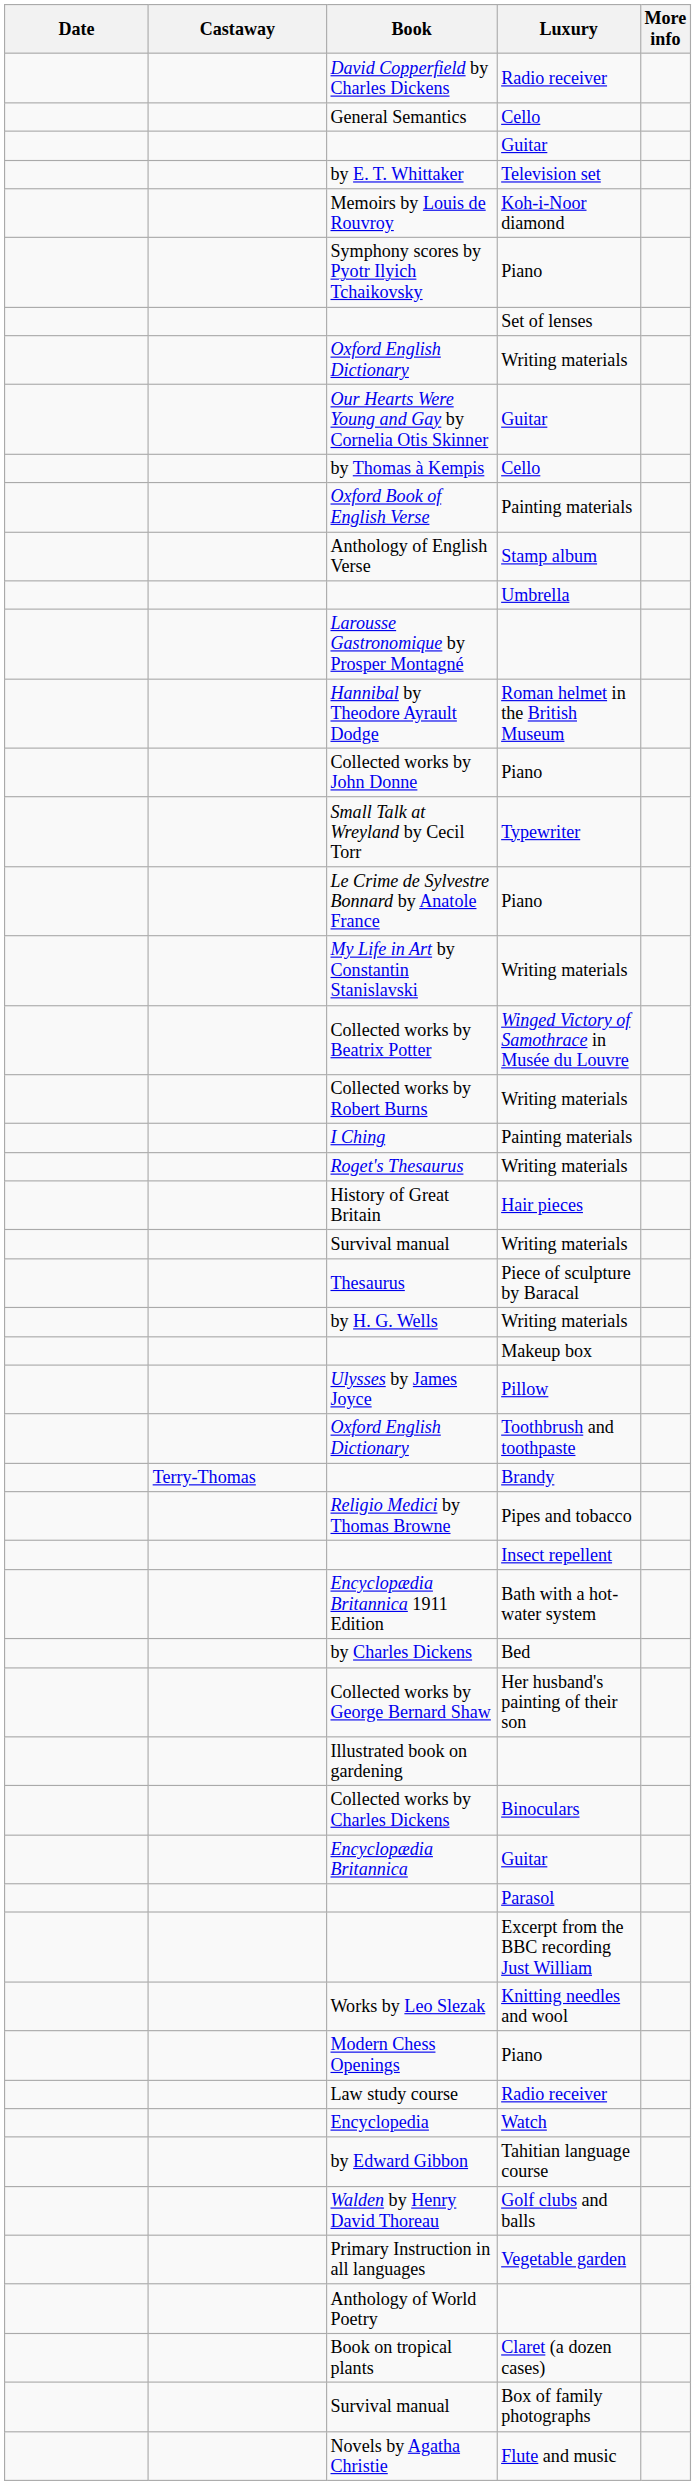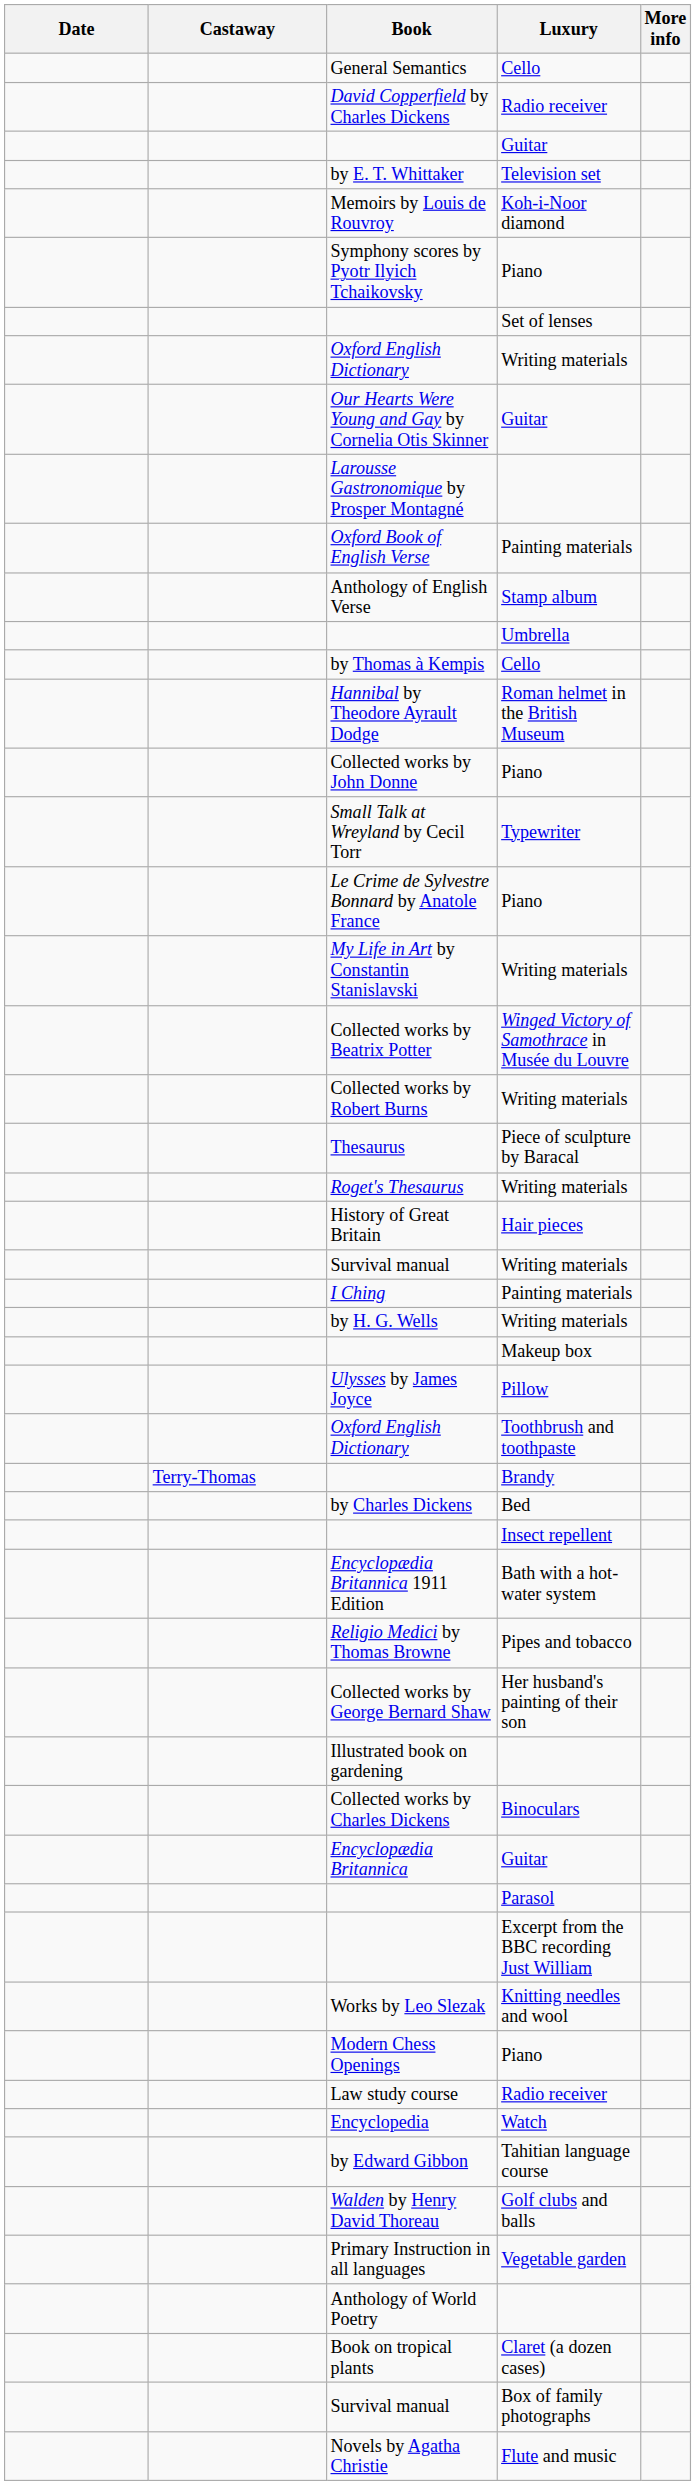 <table class="wikitable sortable">
 <tr>
 <th style="width:120px;">Date</th>
 <th style="width:150px;">Castaway</th>
 <th>Book</th>
 <th>Luxury</th>
 <th class="unsortable">More<br>info</th>
 </tr>
 <tr>
 <td></td>
 <td></td>
-<td><em><a href='#'>David Copperfield</a></em> by <a href='#'>Charles Dickens</a></td>
-<td><a href='#'>Radio receiver</a></td>
+<td>General Semantics</td>
+<td><a href='#'>Cello</a></td>
 <td></td>
 </tr>
 <tr>
 <td></td>
 <td></td>
-<td>General Semantics</td>
-<td><a href='#'>Cello</a></td>
+<td><em><a href='#'>David Copperfield</a></em> by <a href='#'>Charles Dickens</a></td>
+<td><a href='#'>Radio receiver</a></td>
 <td></td>
 </tr>
 <tr>
 <td></td>
 <td></td>
 <td></td>
 <td><a href='#'>Guitar</a></td>
 <td></td>
 </tr>
 <tr>
 <td></td>
 <td></td>
 <td> by <a href='#'>E. T. Whittaker</a></td>
 <td><a href='#'>Television set</a></td>
 <td></td>
 </tr>
 <tr>
 <td></td>
 <td></td>
 <td>Memoirs by <a href='#'>Louis de Rouvroy</a></td>
 <td><a href='#'>Koh-i-Noor</a> diamond</td>
 <td></td>
 </tr>
 <tr>
 <td></td>
 <td></td>
 <td>Symphony scores by <a href='#'>Pyotr Ilyich Tchaikovsky</a></td>
 <td>Piano</td>
 <td></td>
 </tr>
 <tr>
 <td></td>
 <td></td>
 <td></td>
 <td>Set of lenses</td>
 <td></td>
 </tr>
 <tr>
 <td></td>
 <td></td>
 <td><em><a href='#'>Oxford English Dictionary</a></em></td>
 <td>Writing materials</td>
 <td></td>
 </tr>
 <tr>
 <td></td>
 <td></td>
 <td><em><a href='#'>Our Hearts Were Young and Gay</a></em> by <a href='#'>Cornelia Otis Skinner</a></td>
 <td><a href='#'>Guitar</a></td>
 <td></td>
 </tr>
 <tr>
 <td></td>
 <td></td>
-<td> by <a href='#'>Thomas à Kempis</a></td>
-<td><a href='#'>Cello</a></td>
+<td><em><a href='#'>Larousse Gastronomique</a></em> by <a href='#'>Prosper Montagné</a></td>
+<td></td>
 <td></td>
 </tr>
 <tr>
 <td></td>
 <td></td>
 <td><em><a href='#'>Oxford Book of English Verse</a></em></td>
 <td>Painting materials</td>
 <td></td>
 </tr>
 <tr>
 <td></td>
 <td></td>
 <td>Anthology of English Verse</td>
 <td><a href='#'>Stamp album</a></td>
 <td></td>
 </tr>
 <tr>
 <td></td>
 <td></td>
 <td></td>
 <td><a href='#'>Umbrella</a></td>
 <td></td>
 </tr>
 <tr>
 <td></td>
 <td></td>
-<td><em><a href='#'>Larousse Gastronomique</a></em> by <a href='#'>Prosper Montagné</a></td>
-<td></td>
+<td> by <a href='#'>Thomas à Kempis</a></td>
+<td><a href='#'>Cello</a></td>
 <td></td>
 </tr>
 <tr>
 <td></td>
 <td></td>
 <td><em><a href='#'>Hannibal</a></em> by <a href='#'>Theodore Ayrault Dodge</a></td>
 <td><a href='#'>Roman helmet</a> in the <a href='#'>British Museum</a></td>
 <td></td>
 </tr>
 <tr>
 <td></td>
 <td></td>
 <td>Collected works by <a href='#'>John Donne</a></td>
 <td>Piano</td>
 <td></td>
 </tr>
 <tr>
 <td></td>
 <td></td>
 <td><em>Small Talk at Wreyland</em> by Cecil Torr</td>
 <td><a href='#'>Typewriter</a></td>
 <td></td>
 </tr>
 <tr>
 <td></td>
 <td></td>
 <td><em>Le Crime de Sylvestre Bonnard</em> by <a href='#'>Anatole France</a></td>
 <td>Piano</td>
 <td></td>
 </tr>
 <tr>
 <td></td>
 <td></td>
 <td><em><a href='#'>My Life in Art</a></em> by <a href='#'>Constantin Stanislavski</a></td>
 <td>Writing materials</td>
 <td></td>
 </tr>
 <tr>
 <td></td>
 <td></td>
 <td>Collected works by <a href='#'>Beatrix Potter</a></td>
 <td><em><a href='#'>Winged Victory of Samothrace</a></em> in <a href='#'>Musée du Louvre</a></td>
 <td></td>
 </tr>
 <tr>
 <td></td>
 <td></td>
 <td>Collected works by <a href='#'>Robert Burns</a></td>
 <td>Writing materials</td>
 <td></td>
 </tr>
 <tr>
 <td></td>
 <td></td>
-<td><em><a href='#'>I Ching</a></em></td>
-<td>Painting materials</td>
+<td><a href='#'>Thesaurus</a></td>
+<td>Piece of sculpture by Baracal</td>
 <td></td>
 </tr>
 <tr>
 <td></td>
 <td></td>
 <td><em><a href='#'>Roget's Thesaurus</a></em></td>
 <td>Writing materials</td>
 <td></td>
 </tr>
 <tr>
 <td></td>
 <td></td>
 <td>History of Great Britain</td>
 <td><a href='#'>Hair pieces</a></td>
 <td></td>
 </tr>
 <tr>
 <td></td>
 <td></td>
 <td>Survival manual</td>
 <td>Writing materials</td>
 <td></td>
 </tr>
 <tr>
 <td></td>
 <td></td>
-<td><a href='#'>Thesaurus</a></td>
-<td>Piece of sculpture by Baracal</td>
+<td><em><a href='#'>I Ching</a></em></td>
+<td>Painting materials</td>
 <td></td>
 </tr>
 <tr>
 <td></td>
 <td></td>
 <td> by <a href='#'>H. G. Wells</a></td>
 <td>Writing materials</td>
 <td></td>
 </tr>
 <tr>
 <td></td>
 <td></td>
 <td></td>
 <td>Makeup box</td>
 <td></td>
 </tr>
 <tr>
 <td></td>
 <td></td>
 <td><em><a href='#'>Ulysses</a></em> by <a href='#'>James Joyce</a></td>
 <td><a href='#'>Pillow</a></td>
 <td></td>
 </tr>
 <tr>
 <td></td>
 <td></td>
 <td><em><a href='#'>Oxford English Dictionary</a></em></td>
 <td><a href='#'>Toothbrush</a> and <a href='#'>toothpaste</a></td>
 <td></td>
 </tr>
 <tr>
 <td></td>
 <td><a href='#'>Terry-Thomas</a></td>
 <td></td>
 <td><a href='#'>Brandy</a></td>
 <td></td>
 </tr>
 <tr>
 <td></td>
 <td></td>
-<td><em><a href='#'>Religio Medici</a></em> by <a href='#'>Thomas Browne</a></td>
-<td>Pipes and tobacco</td>
+<td> by <a href='#'>Charles Dickens</a></td>
+<td>Bed</td>
 <td></td>
 </tr>
 <tr>
 <td></td>
 <td></td>
 <td></td>
 <td><a href='#'>Insect repellent</a></td>
 <td></td>
 </tr>
 <tr>
 <td></td>
 <td></td>
 <td><em><a href='#'>Encyclopædia Britannica</a></em> 1911 Edition</td>
 <td>Bath with a hot-water system</td>
 <td></td>
 </tr>
 <tr>
 <td></td>
 <td></td>
-<td> by <a href='#'>Charles Dickens</a></td>
-<td>Bed</td>
+<td><em><a href='#'>Religio Medici</a></em> by <a href='#'>Thomas Browne</a></td>
+<td>Pipes and tobacco</td>
 <td></td>
 </tr>
 <tr>
 <td></td>
 <td></td>
 <td>Collected works by <a href='#'>George Bernard Shaw</a></td>
 <td>Her husband's painting of their son</td>
 <td></td>
 </tr>
 <tr>
 <td></td>
 <td></td>
 <td>Illustrated book on gardening</td>
 <td></td>
 <td></td>
 </tr>
 <tr>
 <td></td>
 <td></td>
 <td>Collected works by <a href='#'>Charles Dickens</a></td>
 <td><a href='#'>Binoculars</a></td>
 <td></td>
 </tr>
 <tr>
 <td></td>
 <td></td>
 <td><em><a href='#'>Encyclopædia Britannica</a></em></td>
 <td><a href='#'>Guitar</a></td>
 <td></td>
 </tr>
 <tr>
 <td></td>
 <td></td>
 <td></td>
 <td><a href='#'>Parasol</a></td>
 <td></td>
 </tr>
 <tr>
 <td></td>
 <td></td>
 <td></td>
 <td>Excerpt from the BBC recording <a href='#'>Just William</a></td>
 <td></td>
 </tr>
 <tr>
 <td></td>
 <td></td>
 <td>Works by <a href='#'>Leo Slezak</a></td>
 <td><a href='#'>Knitting needles</a> and wool</td>
 <td></td>
 </tr>
 <tr>
 <td></td>
 <td></td>
 <td><a href='#'>Modern Chess Openings</a></td>
 <td>Piano</td>
 <td></td>
 </tr>
 <tr>
 <td></td>
 <td></td>
 <td>Law study course</td>
 <td><a href='#'>Radio receiver</a></td>
 <td></td>
 </tr>
 <tr>
 <td></td>
 <td></td>
 <td><a href='#'>Encyclopedia</a></td>
 <td><a href='#'>Watch</a></td>
 <td></td>
 </tr>
 <tr>
 <td></td>
 <td></td>
 <td> by <a href='#'>Edward Gibbon</a></td>
 <td>Tahitian language course</td>
 <td></td>
 </tr>
 <tr>
 <td></td>
 <td></td>
 <td><em><a href='#'>Walden</a></em> by <a href='#'>Henry David Thoreau</a></td>
 <td><a href='#'>Golf clubs</a> and balls</td>
 <td></td>
 </tr>
 <tr>
 <td></td>
 <td></td>
 <td>Primary Instruction in all languages</td>
 <td><a href='#'>Vegetable garden</a></td>
 <td></td>
 </tr>
 <tr>
 <td></td>
 <td></td>
 <td>Anthology of World Poetry</td>
 <td></td>
 <td></td>
 </tr>
 <tr>
 <td></td>
 <td></td>
 <td>Book on tropical plants</td>
 <td><a href='#'>Claret</a> (a dozen cases)</td>
 <td></td>
 </tr>
 <tr>
 <td></td>
 <td></td>
 <td>Survival manual</td>
 <td>Box of family photographs</td>
 <td></td>
 </tr>
 <tr>
 <td></td>
 <td></td>
 <td>Novels by <a href='#'>Agatha Christie</a></td>
 <td><a href='#'>Flute</a> and music</td>
 <td></td>
 </tr>
 </table>
